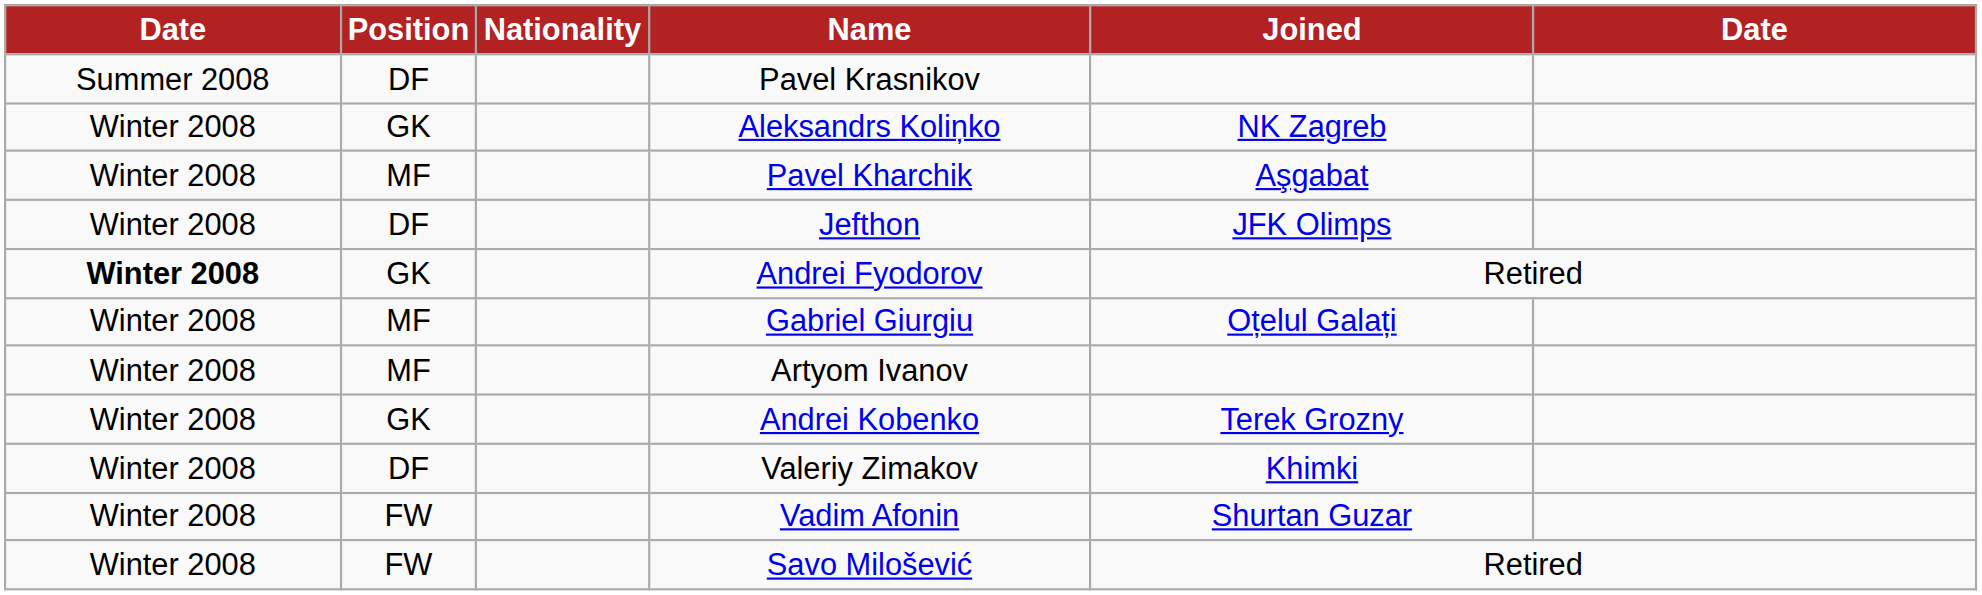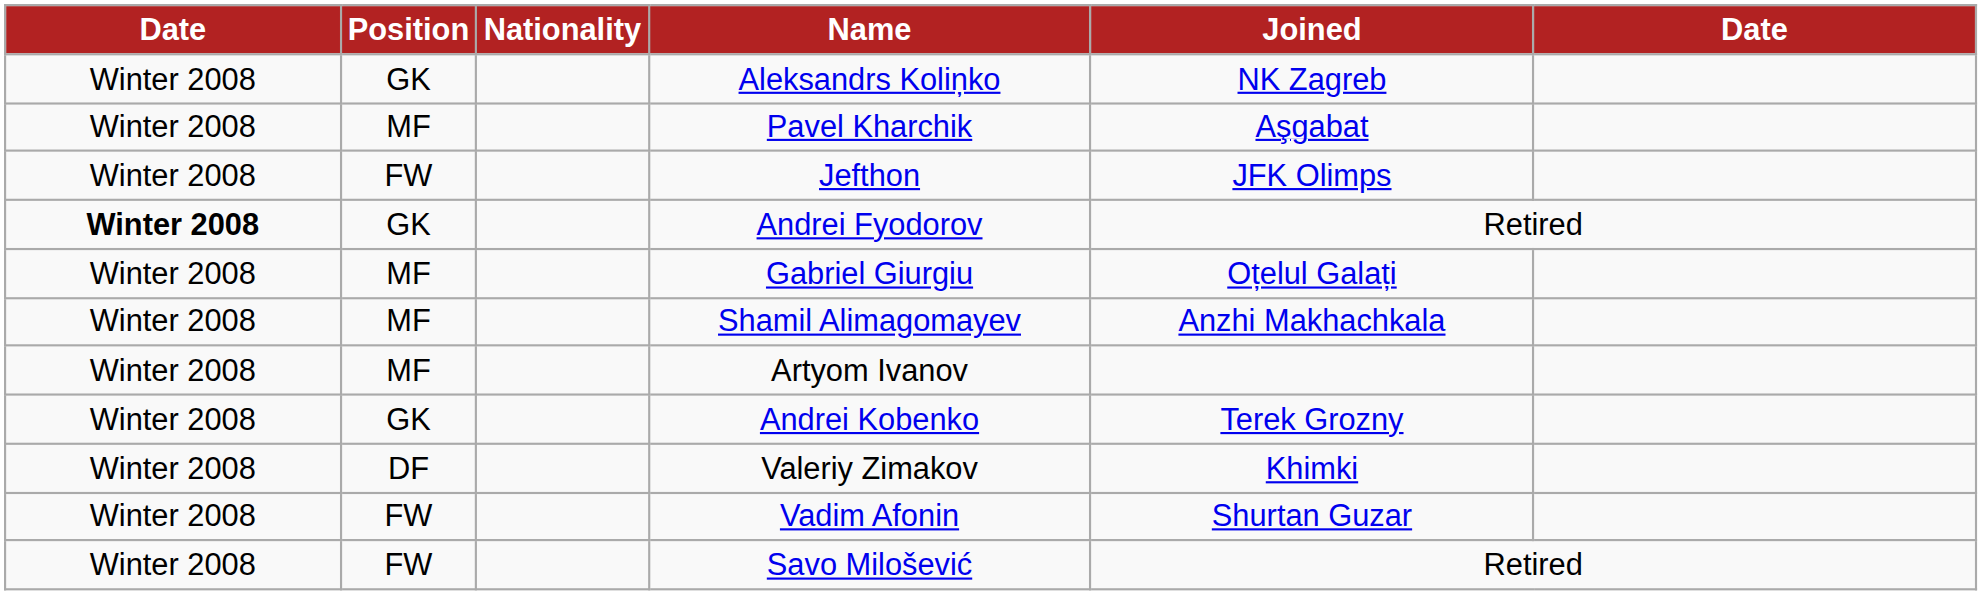 <table class="wikitable"  style="text-align:center; font-size:90%; ">
 <tr>
 <th style="background:#B22222; color:white; width:150px;">Date</th>
 <th style="background:#B22222; color:white; width:50px;">Position</th>
 <th style="background:#B22222; color:white; width:50px;">Nationality</th>
 <th style="background:#B22222; color:white; width:200px;">Name</th>
 <th style="background:#B22222; color:white; width:200px;">Joined</th>
 <th style="background:#B22222; color:white; width:200px;">Date</th>
-</tr>
-<tr>
-<td>Summer 2008</td>
-<td>DF</td>
-<td></td>
-<td>Pavel Krasnikov</td>
-<td></td>
-<td></td>
 </tr>
 <tr>
 <td>Winter 2008</td>
 <td>GK</td>
 <td></td>
 <td><a href='#'>Aleksandrs Koliņko</a></td>
 <td><a href='#'>NK Zagreb</a></td>
 <td></td>
 </tr>
 <tr>
 <td>Winter 2008</td>
 <td>MF</td>
 <td></td>
 <td><a href='#'>Pavel Kharchik</a></td>
 <td><a href='#'>Aşgabat</a></td>
 <td></td>
 </tr>
 <tr>
 <td>Winter 2008</td>
-<td>DF</td>
+<td>FW</td>
 <td></td>
 <td><a href='#'>Jefthon</a></td>
 <td><a href='#'>JFK Olimps</a></td>
 <td></td>
 </tr>
 <tr>
 <td><strong>Winter 2008</strong></td>
 <td>GK</td>
 <td></td>
 <td><a href='#'>Andrei Fyodorov</a></td>
 <td colspan="2">Retired</td>
 </tr>
 <tr>
 <td>Winter 2008</td>
 <td>MF</td>
 <td></td>
 <td><a href='#'>Gabriel Giurgiu</a></td>
 <td><a href='#'>Oțelul Galați</a></td>
+<td></td>
+</tr>
+<tr>
+<td>Winter 2008</td>
+<td>MF</td>
+<td></td>
+<td><a href='#'>Shamil Alimagomayev</a></td>
+<td><a href='#'>Anzhi Makhachkala</a></td>
 <td></td>
 </tr>
 <tr>
 <td>Winter 2008</td>
 <td>MF</td>
 <td></td>
 <td>Artyom Ivanov</td>
 <td></td>
 <td></td>
 </tr>
 <tr>
 <td>Winter 2008</td>
 <td>GK</td>
 <td></td>
 <td><a href='#'>Andrei Kobenko</a></td>
 <td><a href='#'>Terek Grozny</a></td>
 <td></td>
 </tr>
 <tr>
 <td>Winter 2008</td>
 <td>DF</td>
 <td></td>
 <td>Valeriy Zimakov</td>
 <td><a href='#'>Khimki</a></td>
 <td></td>
 </tr>
 <tr>
 <td>Winter 2008</td>
 <td>FW</td>
 <td></td>
 <td><a href='#'>Vadim Afonin</a></td>
 <td><a href='#'>Shurtan Guzar</a></td>
 <td></td>
 </tr>
 <tr>
 <td>Winter 2008</td>
 <td>FW</td>
 <td></td>
 <td><a href='#'>Savo Milošević</a></td>
 <td colspan="2">Retired</td>
 </tr>
 </table>
